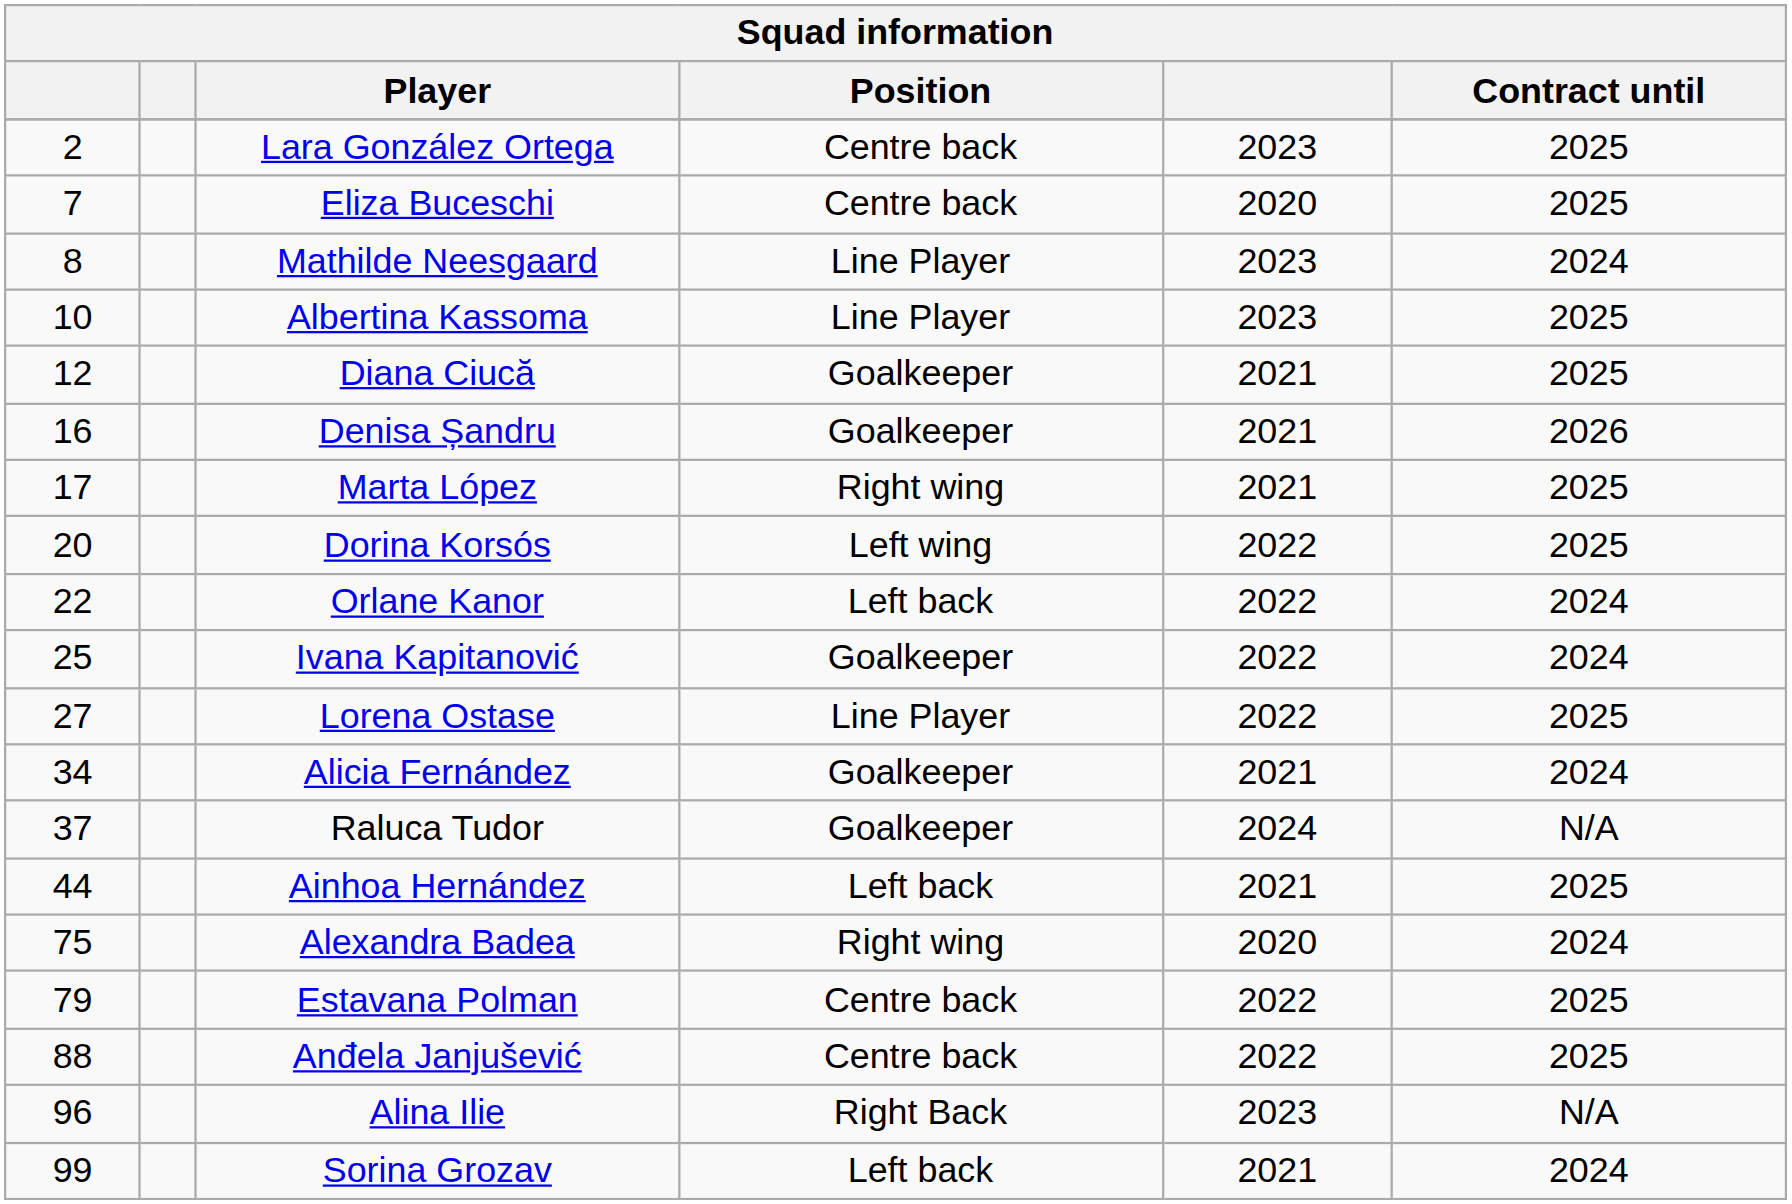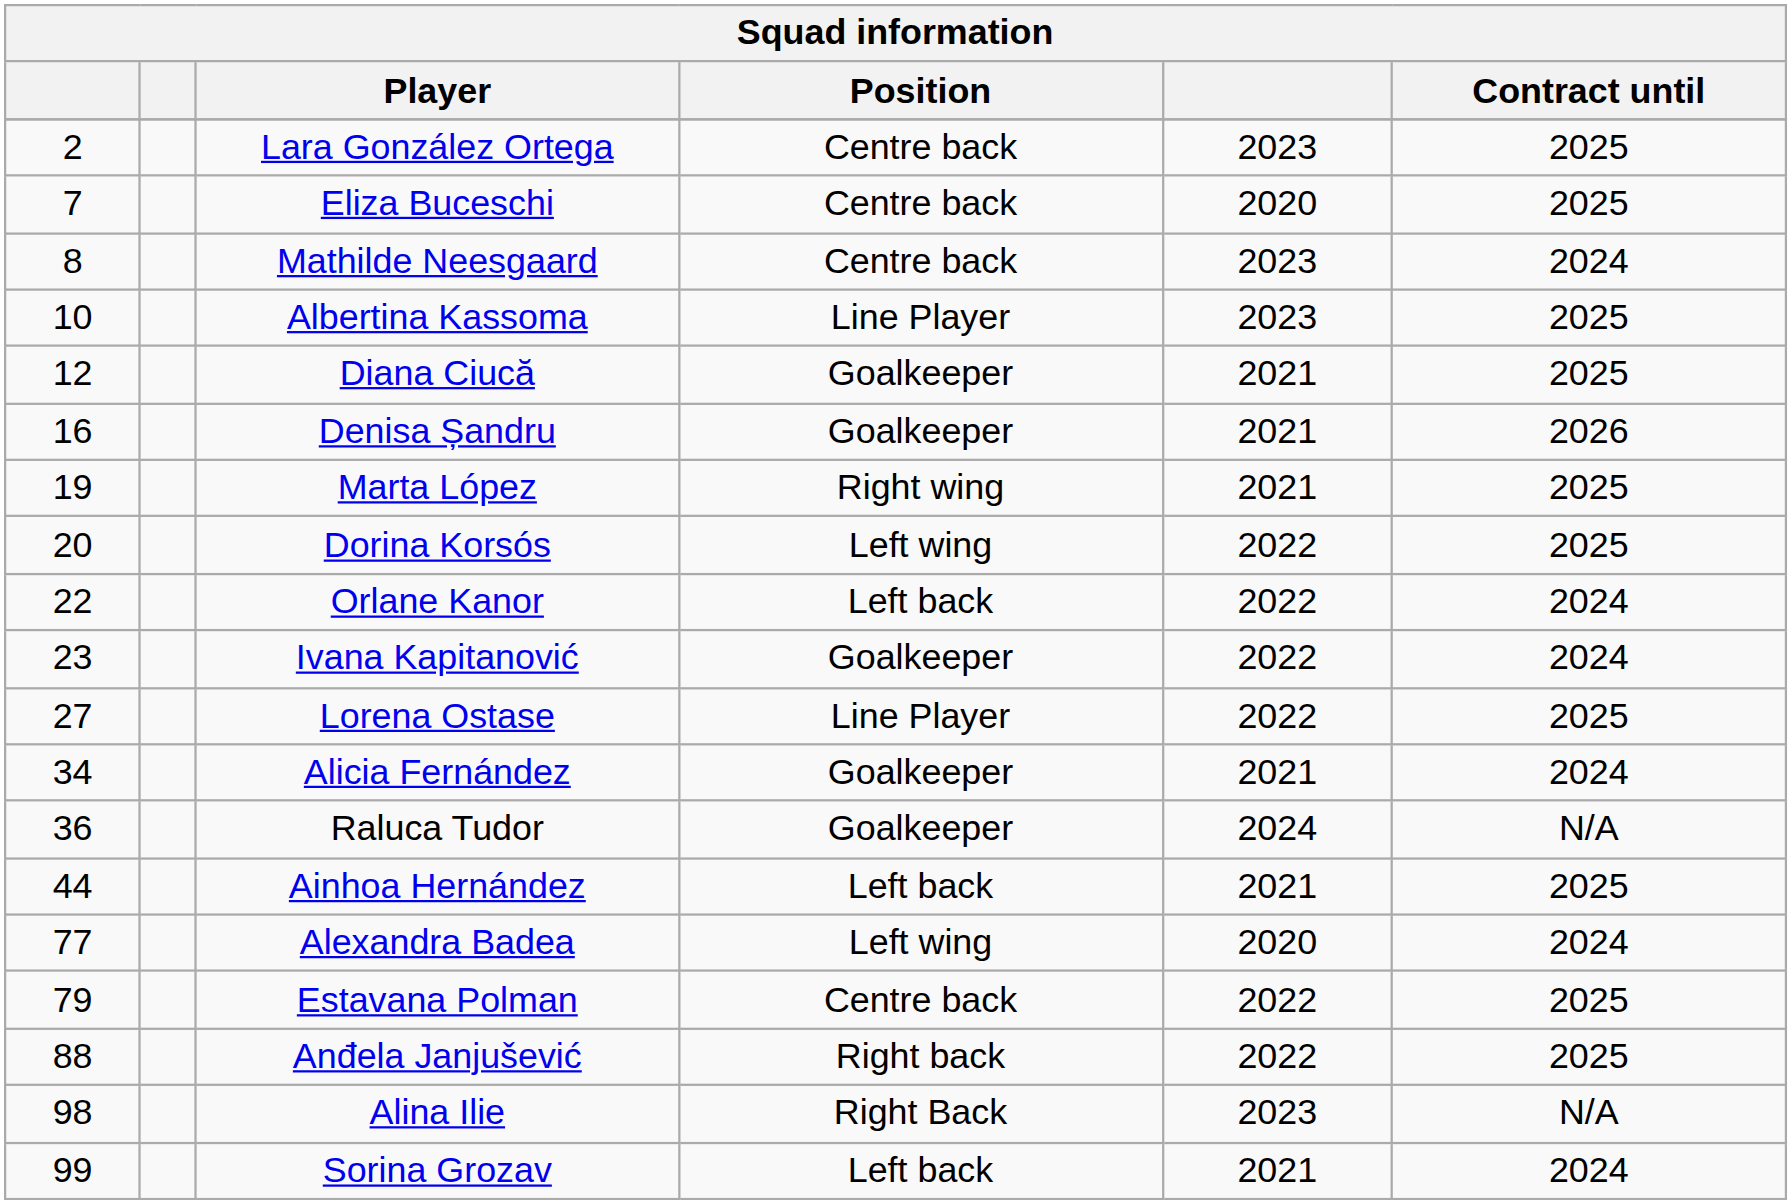 <table class="wikitable mw-collapsible mw-collapsed" style="width:90%; font-size:100%;">
 <tr>
 <th colspan="8">Squad information</th>
 </tr>
 <tr>
 <th width="5"></th>
 <th width="3"></th>
 <th width="20">Player</th>
 <th width="10">Position</th>
 <th width="5"></th>
 <th width="5">Contract until</th>
 </tr>
 <tr>
 </tr>
 <tr>
 <td style="text-align: center;">2</td>
 <td style="text-align: center;"></td>
 <td style="text-align: center;"><a href='#'>Lara González Ortega</a></td>
 <td style="text-align: center;">Centre back</td>
 <td style="text-align: center;">2023</td>
 <td style="text-align: center;">2025</td>
 </tr>
 <tr>
 <td style="text-align: center;">7</td>
 <td style="text-align: center;"></td>
 <td style="text-align: center;"><a href='#'>Eliza Buceschi</a></td>
 <td style="text-align: center;">Centre back</td>
 <td style="text-align: center;">2020</td>
 <td style="text-align: center;">2025</td>
 </tr>
 <tr>
 <td style="text-align: center;">8</td>
 <td style="text-align: center;"></td>
 <td style="text-align: center;"><a href='#'>Mathilde Neesgaard</a></td>
-<td style="text-align: center;">Line Player</td>
+<td style="text-align: center;">Centre back</td>
 <td style="text-align: center;">2023</td>
 <td style="text-align: center;">2024</td>
 </tr>
 <tr>
 <td style="text-align: center;">10</td>
 <td style="text-align: center;"></td>
 <td style="text-align: center;"><a href='#'>Albertina Kassoma</a></td>
 <td style="text-align: center;">Line Player</td>
 <td style="text-align: center;">2023</td>
 <td style="text-align: center;">2025</td>
 </tr>
 <tr>
 <td style="text-align: center;">12</td>
 <td style="text-align: center;"></td>
 <td style="text-align: center;"><a href='#'>Diana Ciucă</a></td>
 <td style="text-align: center;">Goalkeeper</td>
 <td style="text-align: center;">2021</td>
 <td style="text-align: center;">2025</td>
 </tr>
 <tr>
 <td style="text-align: center;">16</td>
 <td style="text-align: center;"></td>
 <td style="text-align: center;"><a href='#'>Denisa Șandru</a></td>
 <td style="text-align: center;">Goalkeeper</td>
 <td style="text-align: center;">2021</td>
 <td style="text-align: center;">2026</td>
 </tr>
 <tr>
-<td style="text-align: center;">17</td>
+<td style="text-align: center;">19</td>
 <td style="text-align: center;"></td>
 <td style="text-align: center;"><a href='#'>Marta López</a></td>
 <td style="text-align: center;">Right wing</td>
 <td style="text-align: center;">2021</td>
 <td style="text-align: center;">2025</td>
 </tr>
 <tr>
 <td style="text-align: center;">20</td>
 <td style="text-align: center;"></td>
 <td style="text-align: center;"><a href='#'>Dorina Korsós</a></td>
 <td style="text-align: center;">Left wing</td>
 <td style="text-align: center;">2022</td>
 <td style="text-align: center;">2025</td>
 </tr>
 <tr>
 <td style="text-align: center;">22</td>
 <td style="text-align: center;"></td>
 <td style="text-align: center;"><a href='#'>Orlane Kanor</a></td>
 <td style="text-align: center;">Left back</td>
 <td style="text-align: center;">2022</td>
 <td style="text-align: center;">2024</td>
 </tr>
 <tr>
-<td style="text-align: center;">25</td>
+<td style="text-align: center;">23</td>
 <td style="text-align: center;"></td>
 <td style="text-align: center;"><a href='#'>Ivana Kapitanović</a></td>
 <td style="text-align: center;">Goalkeeper</td>
 <td style="text-align: center;">2022</td>
 <td style="text-align: center;">2024</td>
 </tr>
 <tr>
 <td style="text-align: center;">27</td>
 <td style="text-align: center;"></td>
 <td style="text-align: center;"><a href='#'>Lorena Ostase</a></td>
 <td style="text-align: center;">Line Player</td>
 <td style="text-align: center;">2022</td>
 <td style="text-align: center;">2025</td>
 </tr>
 <tr>
 <td style="text-align: center;">34</td>
 <td style="text-align: center;"></td>
 <td style="text-align: center;"><a href='#'>Alicia Fernández</a></td>
 <td style="text-align: center;">Goalkeeper</td>
 <td style="text-align: center;">2021</td>
 <td style="text-align: center;">2024</td>
 </tr>
 <tr>
-<td style="text-align: center;">37</td>
+<td style="text-align: center;">36</td>
 <td style="text-align: center;"></td>
 <td style="text-align: center;">Raluca Tudor</td>
 <td style="text-align: center;">Goalkeeper</td>
 <td style="text-align: center;">2024</td>
 <td style="text-align: center;">N/A</td>
 </tr>
 <tr>
 <td style="text-align: center;">44</td>
 <td style="text-align: center;"></td>
 <td style="text-align: center;"><a href='#'>Ainhoa Hernández</a></td>
 <td style="text-align: center;">Left back</td>
 <td style="text-align: center;">2021</td>
 <td style="text-align: center;">2025</td>
 </tr>
 <tr>
-<td style="text-align: center;">75</td>
+<td style="text-align: center;">77</td>
 <td style="text-align: center;"></td>
 <td style="text-align: center;"><a href='#'>Alexandra Badea</a></td>
-<td style="text-align: center;">Right wing</td>
+<td style="text-align: center;">Left wing</td>
 <td style="text-align: center;">2020</td>
 <td style="text-align: center;">2024</td>
 </tr>
 <tr>
 <td style="text-align: center;">79</td>
 <td style="text-align: center;"></td>
 <td style="text-align: center;"><a href='#'>Estavana Polman</a></td>
 <td style="text-align: center;">Centre back</td>
 <td style="text-align: center;">2022</td>
 <td style="text-align: center;">2025</td>
 </tr>
 <tr>
 <td style="text-align: center;">88</td>
 <td style="text-align: center;"></td>
 <td style="text-align: center;"><a href='#'>Anđela Janjušević</a></td>
-<td style="text-align: center;">Centre back</td>
+<td style="text-align: center;">Right back</td>
 <td style="text-align: center;">2022</td>
 <td style="text-align: center;">2025</td>
 </tr>
 <tr>
-<td style="text-align: center;">96</td>
+<td style="text-align: center;">98</td>
 <td style="text-align: center;"></td>
 <td style="text-align: center;"><a href='#'>Alina Ilie</a></td>
 <td style="text-align: center;">Right Back</td>
 <td style="text-align: center;">2023</td>
 <td style="text-align: center;">N/A</td>
 </tr>
 <tr>
 <td style="text-align: center;">99</td>
 <td style="text-align: center;"></td>
 <td style="text-align: center;"><a href='#'>Sorina Grozav</a></td>
 <td style="text-align: center;">Left back</td>
 <td style="text-align: center;">2021</td>
 <td style="text-align: center;">2024</td>
 </tr>
 </table>
